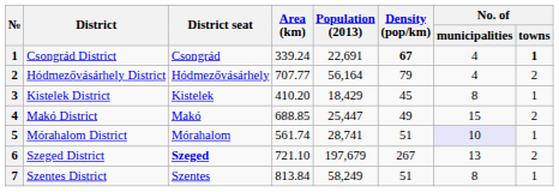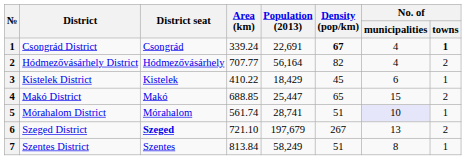 <table class="wikitable sortable">
 <tr>
 <th rowspan=2>№</th>
 <th rowspan=2>District</th>
 <th rowspan=2>District seat</th>
 <th rowspan=2><a href='#'>Area</a><br>(km)</th>
 <th rowspan=2><a href='#'>Population</a><br>(2013)</th>
 <th rowspan=2><a href='#'>Density</a><br>(pop/km)</th>
 <th colspan=2>No. of</th>
 </tr>
 <tr>
 <th>municipalities</th>
 <th>towns</th>
 </tr>
 <tr>
 <th>1</th>
 <td><a href='#'>Csongrád District</a></td>
 <td><a href='#'>Csongrád</a></td>
 <td>339.24</td>
 <td align="center">22,691</td>
 <td align="center"><strong>67</strong></td>
 <td align="center">4</td>
 <td align="center"><strong>1</strong></td>
 </tr>
 <tr>
 <th>2</th>
 <td><a href='#'>Hódmezővásárhely District</a></td>
 <td><a href='#'>Hódmezővásárhely</a></td>
 <td>707.77</td>
 <td align="center">56,164</td>
-<td align="center">79</td>
+<td align="center">82</td>
 <td align="center">4</td>
 <td align="center">2</td>
 </tr>
 <tr>
 <th>3</th>
 <td><a href='#'>Kistelek District</a></td>
 <td><a href='#'>Kistelek</a></td>
-<td>410.20</td>
+<td>410.22</td>
 <td align="center">18,429</td>
 <td align="center">45</td>
-<td align="center">8</td>
+<td align="center">6</td>
 <td align="center">1</td>
 </tr>
 <tr>
 <th>4</th>
 <td><a href='#'>Makó District</a></td>
 <td><a href='#'>Makó</a></td>
 <td>688.85</td>
 <td align="center">25,447</td>
-<td align="center">49</td>
+<td align="center">65</td>
 <td align="center">15</td>
 <td align="center">2</td>
 </tr>
 <tr>
 <th>5</th>
 <td><a href='#'>Mórahalom District</a></td>
 <td><a href='#'>Mórahalom</a></td>
 <td>561.74</td>
 <td align="center">28,741</td>
 <td align="center">51</td>
 <td align="center" style="background: lavender;">10</td>
 <td align="center">1</td>
 </tr>
 <tr>
 <th>6</th>
 <td><a href='#'>Szeged District</a></td>
 <td><strong><a href='#'>Szeged</a></strong></td>
 <td>721.10</td>
 <td align="center">197,679</td>
 <td align="center">267</td>
 <td align="center">13</td>
 <td align="center">2</td>
 </tr>
 <tr>
 <th>7</th>
 <td><a href='#'>Szentes District</a></td>
 <td><a href='#'>Szentes</a></td>
 <td>813.84</td>
 <td align="center">58,249</td>
 <td align="center">51</td>
 <td align="center">8</td>
 <td align="center">1</td>
 </tr>
 </table>
